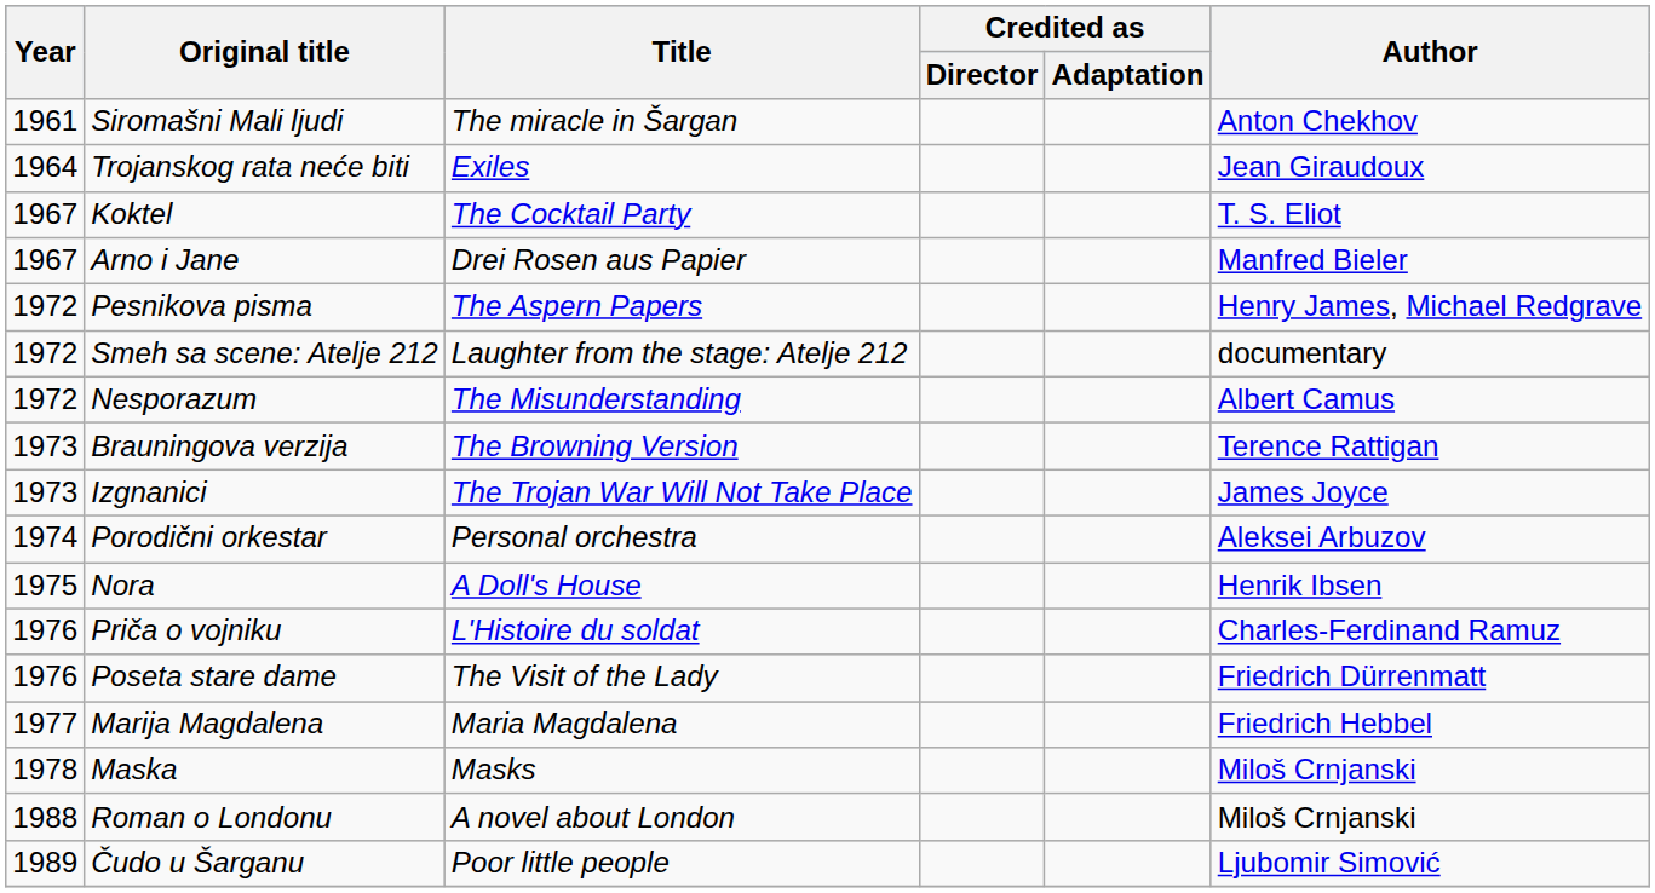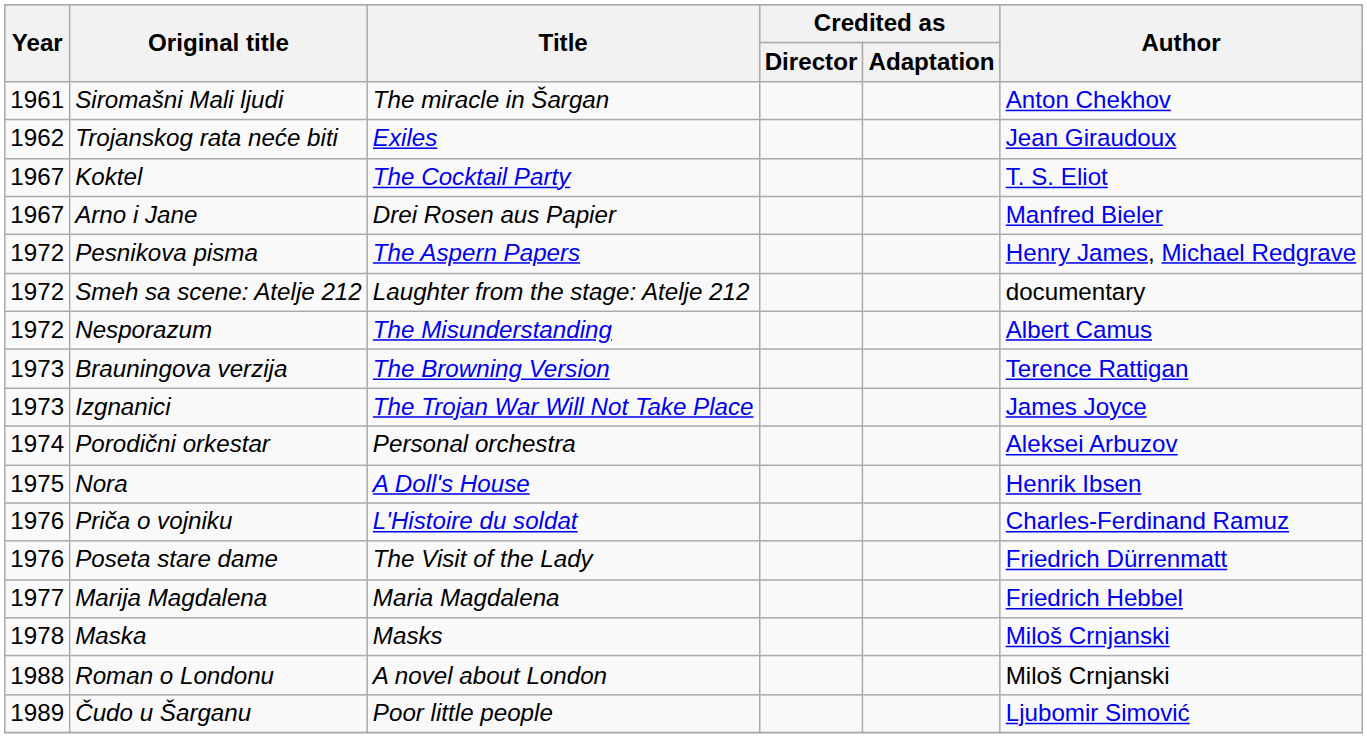 <table class="wikitable">
 <tr style="background:#b0c4de; text-align:center;">
 <th rowspan="2" style="width:33px;">Year</th>
 <th rowspan="2">Original title</th>
 <th rowspan="2">Title</th>
 <th colspan="2">Credited as</th>
 <th rowspan="2">Author</th>
 </tr>
 <tr style="background:#b0c4de; text-align:center;">
 <th>Director</th>
 <th>Adaptation</th>
 </tr>
 <tr>
 <td>1961</td>
 <td><em>Siromašni Mali ljudi</em></td>
 <td><em>The miracle in Šargan</em></td>
 <td></td>
 <td></td>
 <td><a href='#'>Anton Chekhov</a></td>
 </tr>
 <tr>
-<td>1964</td>
+<td>1962</td>
 <td><em>Trojanskog rata neće biti</em></td>
 <td><em><a href='#'>Exiles</a></em></td>
 <td></td>
 <td></td>
 <td><a href='#'>Jean Giraudoux</a></td>
 </tr>
 <tr>
 <td>1967</td>
 <td><em>Koktel</em></td>
 <td><em><a href='#'>The Cocktail Party</a></em></td>
 <td></td>
 <td></td>
 <td><a href='#'>T. S. Eliot</a></td>
 </tr>
 <tr>
 <td>1967</td>
 <td><em>Arno i Jane</em></td>
 <td><em>Drei Rosen aus Papier</em></td>
 <td></td>
 <td></td>
 <td><a href='#'>Manfred Bieler</a></td>
 </tr>
 <tr>
 <td>1972</td>
 <td><em>Pesnikova pisma</em></td>
 <td><em><a href='#'>The Aspern Papers</a></em></td>
 <td></td>
 <td></td>
 <td><a href='#'>Henry James</a>, <a href='#'>Michael Redgrave</a></td>
 </tr>
 <tr>
 <td>1972</td>
 <td><em>Smeh sa scene: Atelje 212</em></td>
 <td><em>Laughter from the stage: Atelje 212</em></td>
 <td></td>
 <td></td>
 <td>documentary</td>
 </tr>
 <tr>
 <td>1972</td>
 <td><em>Nesporazum</em></td>
 <td><em><a href='#'>The Misunderstanding</a></em></td>
 <td></td>
 <td></td>
 <td><a href='#'>Albert Camus</a></td>
 </tr>
 <tr>
 <td>1973</td>
 <td><em>Brauningova verzija</em></td>
 <td><em><a href='#'>The Browning Version</a></em></td>
 <td></td>
 <td></td>
 <td><a href='#'>Terence Rattigan</a></td>
 </tr>
 <tr>
 <td>1973</td>
 <td><em>Izgnanici</em></td>
 <td><em><a href='#'>The Trojan War Will Not Take Place</a></em></td>
 <td></td>
 <td></td>
 <td><a href='#'>James Joyce</a></td>
 </tr>
 <tr>
 <td>1974</td>
 <td><em>Porodični orkestar</em></td>
 <td><em>Personal orchestra</em></td>
 <td></td>
 <td></td>
 <td><a href='#'>Aleksei Arbuzov</a></td>
 </tr>
 <tr>
 <td>1975</td>
 <td><em>Nora</em></td>
 <td><em><a href='#'>A Doll's House</a></em></td>
 <td></td>
 <td></td>
 <td><a href='#'>Henrik Ibsen</a></td>
 </tr>
 <tr>
 <td>1976</td>
 <td><em>Priča o vojniku</em></td>
 <td><em><a href='#'>L'Histoire du soldat</a></em></td>
 <td></td>
 <td></td>
 <td><a href='#'>Charles-Ferdinand Ramuz</a></td>
 </tr>
 <tr>
 <td>1976</td>
 <td><em>Poseta stare dame</em></td>
 <td><em>The Visit of the Lady</em></td>
 <td></td>
 <td></td>
 <td><a href='#'>Friedrich Dürrenmatt</a></td>
 </tr>
 <tr>
 <td>1977</td>
 <td><em>Marija Magdalena</em></td>
 <td><em>Maria Magdalena</em></td>
 <td></td>
 <td></td>
 <td><a href='#'>Friedrich Hebbel</a></td>
 </tr>
 <tr>
 <td>1978</td>
 <td><em>Maska</em></td>
 <td><em>Masks</em></td>
 <td></td>
 <td></td>
 <td><a href='#'>Miloš Crnjanski</a></td>
 </tr>
 <tr>
 <td>1988</td>
 <td><em>Roman o Londonu</em></td>
 <td><em>A novel about London</em></td>
 <td></td>
 <td></td>
 <td>Miloš Crnjanski</td>
 </tr>
 <tr>
 <td>1989</td>
 <td><em>Čudo u Šarganu</em></td>
 <td><em>Poor little people</em></td>
 <td></td>
 <td></td>
 <td><a href='#'>Ljubomir Simović</a></td>
 </tr>
 <tr>
 </tr>
 </table>
